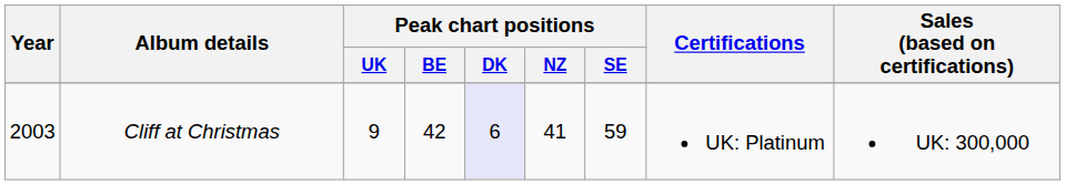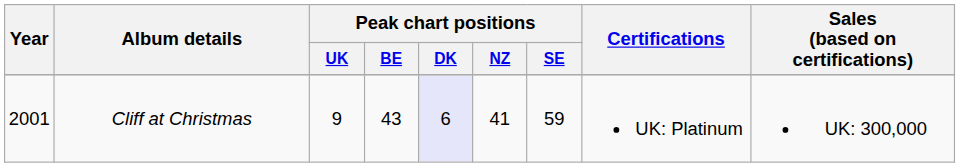 <table class="wikitable" style="text-align:center;">
 <tr>
 <th rowspan="2">Year</th>
 <th rowspan="2" style="width:215px;">Album details</th>
 <th colspan="5">Peak chart positions</th>
 <th rowspan="2" style="width:140px;"><a href='#'>Certifications</a></th>
 <th rowspan="2" style="width:170px;">Sales <br>(based on certifications)</th>
 </tr>
 <tr>
 <th style="width:3em; font-size:85%"><a href='#'>UK</a> <br></th>
 <th style="width:3em; font-size:85%"><a href='#'>BE</a> <br></th>
 <th style="width:3em; font-size:85%"><a href='#'>DK</a> <br></th>
 <th style="width:3em; font-size:85%"><a href='#'>NZ</a> <br></th>
 <th style="width:3em; font-size:85%"><a href='#'>SE</a> <br></th>
 </tr>
 <tr>
 </tr>
 <tr>
-<td>2003</td>
+<td>2001</td>
 <td><em>Cliff at Christmas</em></td>
 <td align="center">9</td>
-<td align="center">42</td>
+<td align="center">43</td>
 <td align="center" style="background: lavender;">6</td>
 <td align="center">41</td>
 <td align="center">59</td>
 <td><br><ul><li>UK: Platinum</li></ul></td>
 <td><br><ul><li>UK: 300,000</li></ul></td>
 </tr>
 </table>
